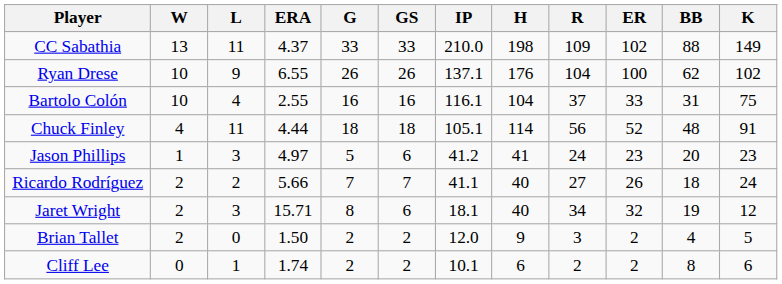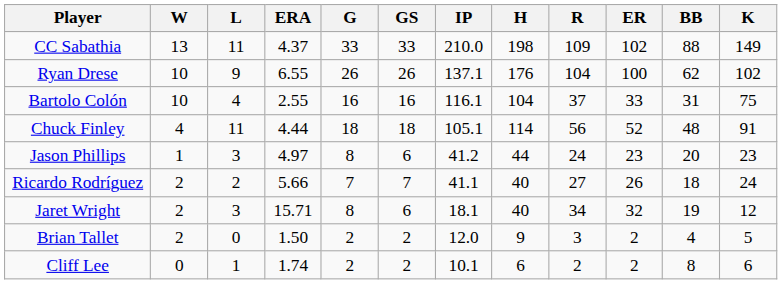 <table class="wikitable sortable">
 <tr>
 <th bgcolor="#DDDDFF" width="18%">Player</th>
 <th bgcolor="#DDDDFF" width="7%">W</th>
 <th bgcolor="#DDDDFF" width="7%">L</th>
 <th bgcolor="#DDDDFF" width="7%">ERA</th>
 <th bgcolor="#DDDDFF" width="7%">G</th>
 <th bgcolor="#DDDDFF" width="7%">GS</th>
 <th bgcolor="#DDDDFF" width="7%">IP</th>
 <th bgcolor="#DDDDFF" width="7%">H</th>
 <th bgcolor="#DDDDFF" width="7%">R</th>
 <th bgcolor="#DDDDFF" width="7%">ER</th>
 <th bgcolor="#DDDDFF" width="7%">BB</th>
 <th bgcolor="#DDDDFF" width="7%">K</th>
 </tr>
 <tr align="center">
 <td><a href='#'>CC Sabathia</a></td>
 <td>13</td>
 <td>11</td>
 <td>4.37</td>
 <td>33</td>
 <td>33</td>
 <td>210.0</td>
 <td>198</td>
 <td>109</td>
 <td>102</td>
 <td>88</td>
 <td>149</td>
 </tr>
 <tr align="center">
 <td><a href='#'>Ryan Drese</a></td>
 <td>10</td>
 <td>9</td>
 <td>6.55</td>
 <td>26</td>
 <td>26</td>
 <td>137.1</td>
 <td>176</td>
 <td>104</td>
 <td>100</td>
 <td>62</td>
 <td>102</td>
 </tr>
 <tr align="center">
 <td><a href='#'>Bartolo Colón</a></td>
 <td>10</td>
 <td>4</td>
 <td>2.55</td>
 <td>16</td>
 <td>16</td>
 <td>116.1</td>
 <td>104</td>
 <td>37</td>
 <td>33</td>
 <td>31</td>
 <td>75</td>
 </tr>
 <tr align=center>
 <td><a href='#'>Chuck Finley</a></td>
 <td>4</td>
 <td>11</td>
 <td>4.44</td>
 <td>18</td>
 <td>18</td>
 <td>105.1</td>
 <td>114</td>
 <td>56</td>
 <td>52</td>
 <td>48</td>
 <td>91</td>
 </tr>
 <tr align="center">
 <td><a href='#'>Jason Phillips</a></td>
 <td>1</td>
 <td>3</td>
 <td>4.97</td>
-<td>5</td>
+<td>8</td>
 <td>6</td>
 <td>41.2</td>
-<td>41</td>
+<td>44</td>
 <td>24</td>
 <td>23</td>
 <td>20</td>
 <td>23</td>
 </tr>
 <tr align="center">
 <td><a href='#'>Ricardo Rodríguez</a></td>
 <td>2</td>
 <td>2</td>
 <td>5.66</td>
 <td>7</td>
 <td>7</td>
 <td>41.1</td>
 <td>40</td>
 <td>27</td>
 <td>26</td>
 <td>18</td>
 <td>24</td>
 </tr>
 <tr align="center">
 <td><a href='#'>Jaret Wright</a></td>
 <td>2</td>
 <td>3</td>
 <td>15.71</td>
 <td>8</td>
 <td>6</td>
 <td>18.1</td>
 <td>40</td>
 <td>34</td>
 <td>32</td>
 <td>19</td>
 <td>12</td>
 </tr>
 <tr align="center">
 <td><a href='#'>Brian Tallet</a></td>
 <td>2</td>
 <td>0</td>
 <td>1.50</td>
 <td>2</td>
 <td>2</td>
 <td>12.0</td>
 <td>9</td>
 <td>3</td>
 <td>2</td>
 <td>4</td>
 <td>5</td>
 </tr>
 <tr align="center">
 <td><a href='#'>Cliff Lee</a></td>
 <td>0</td>
 <td>1</td>
 <td>1.74</td>
 <td>2</td>
 <td>2</td>
 <td>10.1</td>
 <td>6</td>
 <td>2</td>
 <td>2</td>
 <td>8</td>
 <td>6</td>
 </tr>
 </table>
